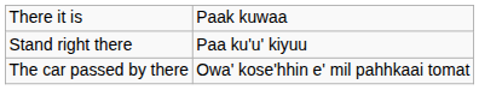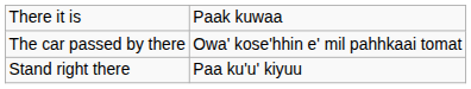 <table class="wikitable">
 <tr>
 <td>There it is</td>
 <td>Paak kuwaa</td>
 </tr>
 <tr>
+<td>The car passed by there</td>
+<td>Owa' kose'hhin e' mil pahhkaai tomat</td>
+</tr>
+<tr>
 <td>Stand right there</td>
 <td>Paa ku'u' kiyuu</td>
 </tr>
-<tr>
-<td>The car passed by there</td>
-<td>Owa' kose'hhin e' mil pahhkaai tomat</td>
-</tr>
 </table>
